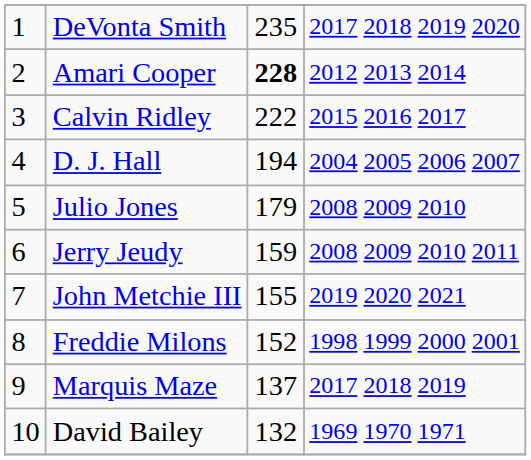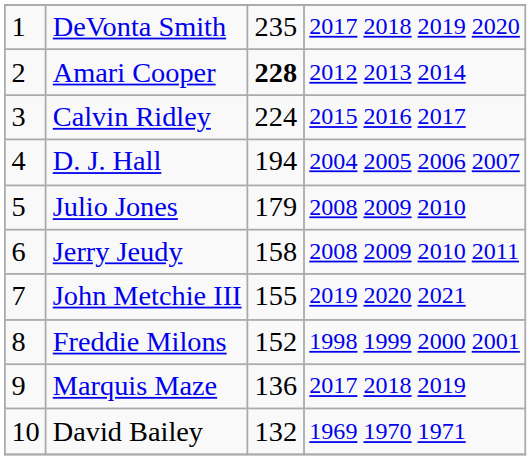 <table class="wikitable">
 <tr>
 </tr>
 <tr>
 <td>1</td>
 <td><a href='#'>DeVonta Smith</a></td>
 <td>235</td>
 <td style="font-size:85%;"><a href='#'>2017</a> <a href='#'>2018</a> <a href='#'>2019</a> <a href='#'>2020</a></td>
 </tr>
 <tr>
 <td>2</td>
 <td><a href='#'>Amari Cooper</a></td>
 <td><strong>228</strong></td>
 <td style="font-size:85%;"><a href='#'>2012</a> <a href='#'>2013</a> <a href='#'>2014</a></td>
 </tr>
 <tr>
 <td>3</td>
 <td><a href='#'>Calvin Ridley</a></td>
-<td>222</td>
+<td>224</td>
 <td style="font-size:85%;"><a href='#'>2015</a> <a href='#'>2016</a> <a href='#'>2017</a></td>
 </tr>
 <tr>
 <td>4</td>
 <td><a href='#'>D. J. Hall</a></td>
 <td>194</td>
 <td style="font-size:85%;"><a href='#'>2004</a> <a href='#'>2005</a> <a href='#'>2006</a> <a href='#'>2007</a></td>
 </tr>
 <tr>
 <td>5</td>
 <td><a href='#'>Julio Jones</a></td>
 <td>179</td>
 <td style="font-size:85%;"><a href='#'>2008</a> <a href='#'>2009</a> <a href='#'>2010</a></td>
 </tr>
 <tr>
 <td>6</td>
 <td><a href='#'>Jerry Jeudy</a></td>
-<td>159</td>
+<td>158</td>
 <td style="font-size:85%;"><a href='#'>2008</a> <a href='#'>2009</a> <a href='#'>2010</a> <a href='#'>2011</a></td>
 </tr>
 <tr>
 <td>7</td>
 <td><a href='#'>John Metchie III</a></td>
 <td>155</td>
 <td style="font-size:85%;"><a href='#'>2019</a> <a href='#'>2020</a> <a href='#'>2021</a></td>
 </tr>
 <tr>
 <td>8</td>
 <td><a href='#'>Freddie Milons</a></td>
 <td>152</td>
 <td style="font-size:85%;"><a href='#'>1998</a> <a href='#'>1999</a> <a href='#'>2000</a> <a href='#'>2001</a></td>
 </tr>
 <tr>
 <td>9</td>
 <td><a href='#'>Marquis Maze</a></td>
-<td>137</td>
+<td>136</td>
 <td style="font-size:85%;"><a href='#'>2017</a> <a href='#'>2018</a> <a href='#'>2019</a></td>
 </tr>
 <tr>
 <td>10</td>
 <td>David Bailey</td>
 <td>132</td>
 <td style="font-size:85%;"><a href='#'>1969</a> <a href='#'>1970</a> <a href='#'>1971</a></td>
 </tr>
 <tr>
 </tr>
 </table>
